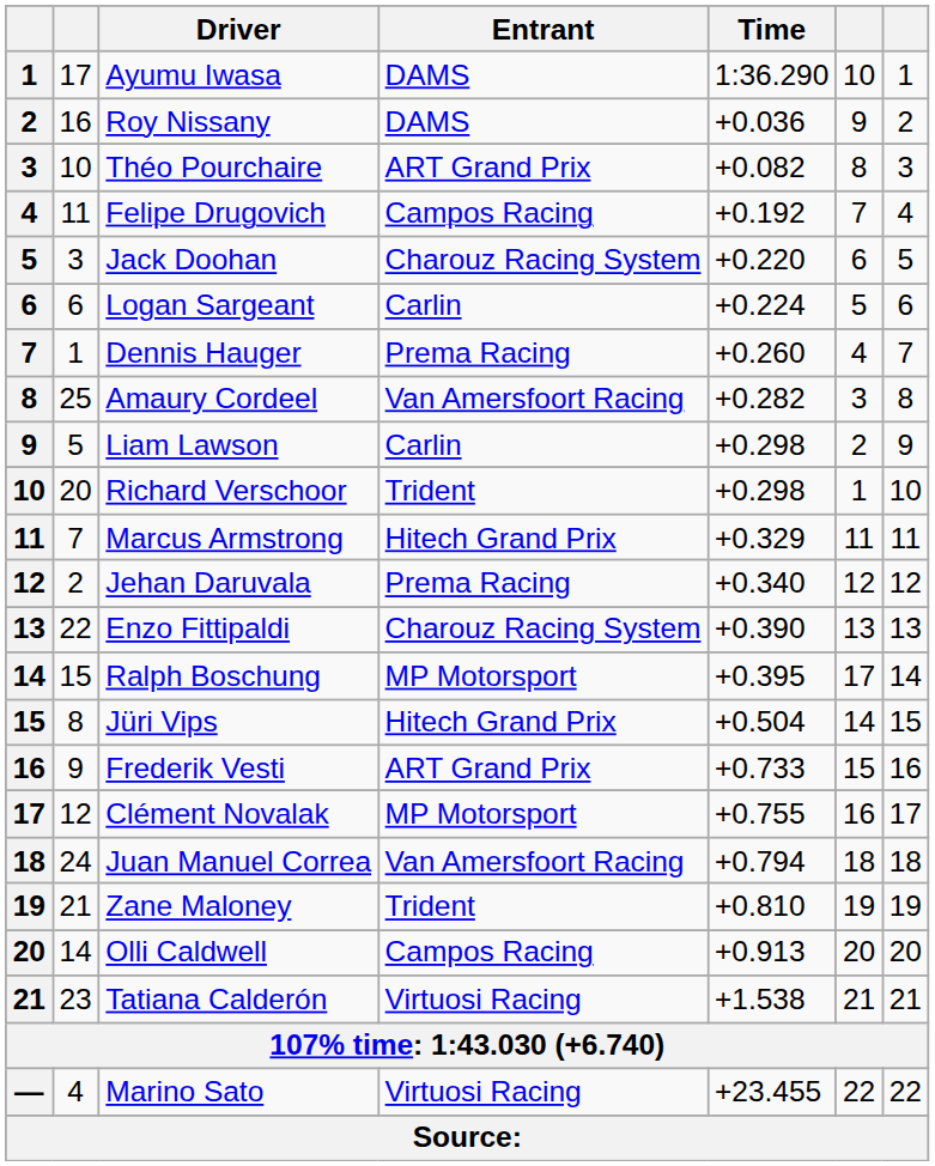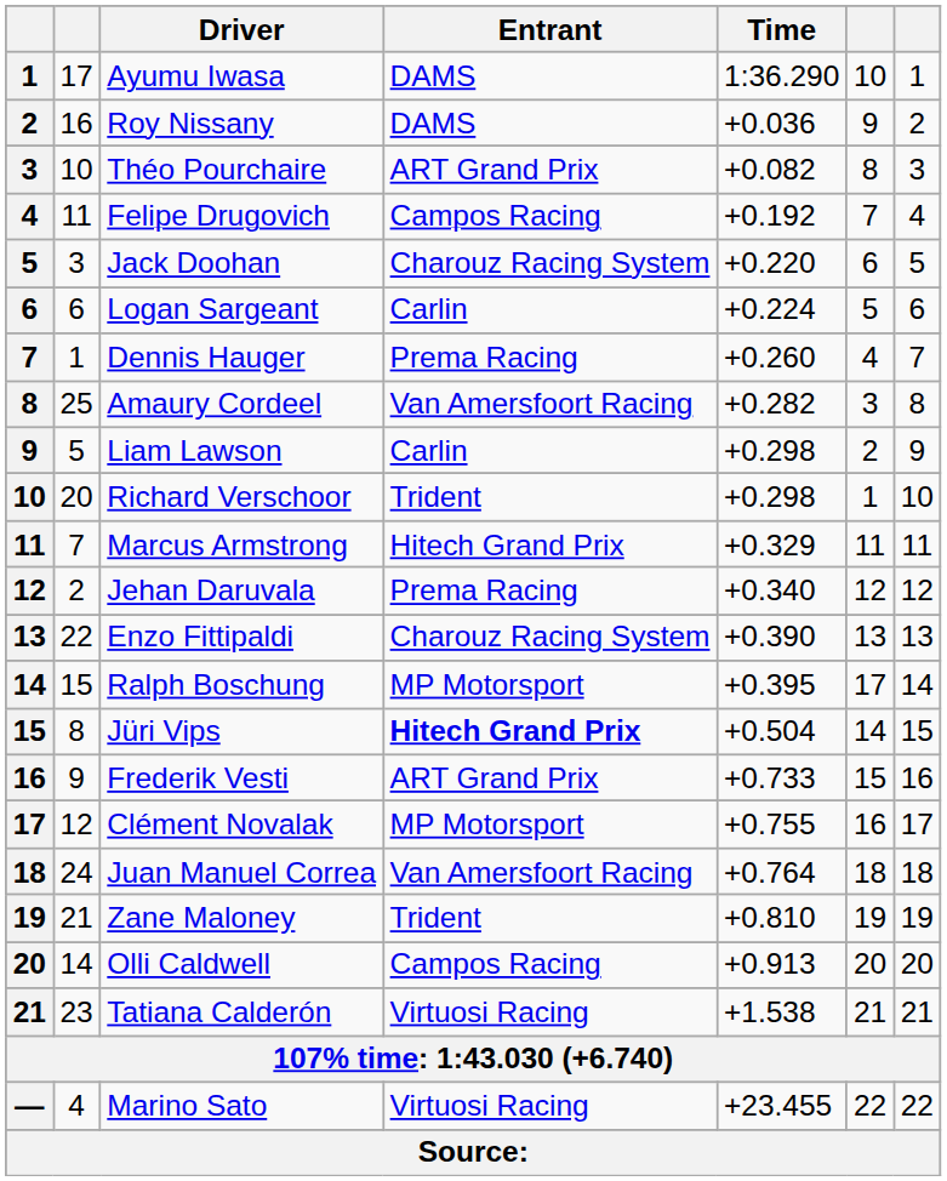 <table class="wikitable" style="font-size:85%">
 <tr>
 <th scope="col"></th>
 <th scope="col"></th>
 <th scope="col">Driver</th>
 <th scope="col">Entrant</th>
 <th scope="col">Time</th>
 <th scope="col"></th>
 <th scope="col"></th>
 </tr>
 <tr>
 <th>1</th>
 <td align="center">17</td>
 <td> <a href='#'>Ayumu Iwasa</a></td>
 <td><a href='#'>DAMS</a></td>
 <td>1:36.290</td>
 <td align="center">10</td>
 <td align="center">1</td>
 </tr>
 <tr>
 <th>2</th>
 <td align="center">16</td>
 <td> <a href='#'>Roy Nissany</a></td>
 <td><a href='#'>DAMS</a></td>
 <td>+0.036</td>
 <td align="center">9</td>
 <td align="center">2</td>
 </tr>
 <tr>
 <th>3</th>
 <td align="center">10</td>
 <td> <a href='#'>Théo Pourchaire</a></td>
 <td><a href='#'>ART Grand Prix</a></td>
 <td>+0.082</td>
 <td align="center">8</td>
 <td align="center">3</td>
 </tr>
 <tr>
 <th>4</th>
 <td align="center">11</td>
 <td> <a href='#'>Felipe Drugovich</a></td>
 <td><a href='#'>Campos Racing</a></td>
 <td>+0.192</td>
 <td align="center">7</td>
 <td align="center">4</td>
 </tr>
 <tr>
 <th>5</th>
 <td align="center">3</td>
 <td> <a href='#'>Jack Doohan</a></td>
 <td><a href='#'>Charouz Racing System</a></td>
 <td>+0.220</td>
 <td align="center">6</td>
 <td align="center">5</td>
 </tr>
 <tr>
 <th>6</th>
 <td align="center">6</td>
 <td> <a href='#'>Logan Sargeant</a></td>
 <td><a href='#'>Carlin</a></td>
 <td>+0.224</td>
 <td align="center">5</td>
 <td align="center">6</td>
 </tr>
 <tr>
 <th>7</th>
 <td align="center">1</td>
 <td> <a href='#'>Dennis Hauger</a></td>
 <td><a href='#'>Prema Racing</a></td>
 <td>+0.260</td>
 <td align="center">4</td>
 <td align="center">7</td>
 </tr>
 <tr>
 <th>8</th>
 <td align="center">25</td>
 <td> <a href='#'>Amaury Cordeel</a></td>
 <td><a href='#'>Van Amersfoort Racing</a></td>
 <td>+0.282</td>
 <td align="center">3</td>
 <td align="center">8</td>
 </tr>
 <tr>
 <th>9</th>
 <td align="center">5</td>
 <td> <a href='#'>Liam Lawson</a></td>
 <td><a href='#'>Carlin</a></td>
 <td>+0.298</td>
 <td align="center">2</td>
 <td align="center">9</td>
 </tr>
 <tr>
 <th>10</th>
 <td align="center">20</td>
 <td> <a href='#'>Richard Verschoor</a></td>
 <td><a href='#'>Trident</a></td>
 <td>+0.298</td>
 <td align="center">1</td>
 <td align="center">10</td>
 </tr>
 <tr>
 <th>11</th>
 <td align="center">7</td>
 <td> <a href='#'>Marcus Armstrong</a></td>
 <td><a href='#'>Hitech Grand Prix</a></td>
 <td>+0.329</td>
 <td align="center">11</td>
 <td align="center">11</td>
 </tr>
 <tr>
 <th>12</th>
 <td align="center">2</td>
 <td> <a href='#'>Jehan Daruvala</a></td>
 <td><a href='#'>Prema Racing</a></td>
 <td>+0.340</td>
 <td align="center">12</td>
 <td align="center">12</td>
 </tr>
 <tr>
 <th>13</th>
 <td align="center">22</td>
 <td> <a href='#'>Enzo Fittipaldi</a></td>
 <td><a href='#'>Charouz Racing System</a></td>
 <td>+0.390</td>
 <td align="center">13</td>
 <td align="center">13</td>
 </tr>
 <tr>
 <th>14</th>
 <td align="center">15</td>
 <td> <a href='#'>Ralph Boschung</a></td>
 <td><a href='#'>MP Motorsport</a></td>
 <td>+0.395</td>
 <td align="center">17</td>
 <td align="center">14</td>
 </tr>
 <tr>
 <th>15</th>
 <td align="center">8</td>
 <td> <a href='#'>Jüri Vips</a></td>
-<td><a href='#'>Hitech Grand Prix</a></td>
+<td><strong><a href='#'>Hitech Grand Prix</a></strong></td>
 <td>+0.504</td>
 <td align="center">14</td>
 <td align="center">15</td>
 </tr>
 <tr>
 <th>16</th>
 <td align="center">9</td>
 <td> <a href='#'>Frederik Vesti</a></td>
 <td><a href='#'>ART Grand Prix</a></td>
 <td>+0.733</td>
 <td align="center">15</td>
 <td align="center">16</td>
 </tr>
 <tr>
 <th>17</th>
 <td align="center">12</td>
 <td> <a href='#'>Clément Novalak</a></td>
 <td><a href='#'>MP Motorsport</a></td>
 <td>+0.755</td>
 <td align="center">16</td>
 <td align="center">17</td>
 </tr>
 <tr>
 <th>18</th>
 <td align="center">24</td>
 <td> <a href='#'>Juan Manuel Correa</a></td>
 <td><a href='#'>Van Amersfoort Racing</a></td>
-<td>+0.794</td>
+<td>+0.764</td>
 <td align="center">18</td>
 <td align="center">18</td>
 </tr>
 <tr>
 <th>19</th>
 <td align="center">21</td>
 <td> <a href='#'>Zane Maloney</a></td>
 <td><a href='#'>Trident</a></td>
 <td>+0.810</td>
 <td align="center">19</td>
 <td align="center">19</td>
 </tr>
 <tr>
 <th>20</th>
 <td align="center">14</td>
 <td> <a href='#'>Olli Caldwell</a></td>
 <td><a href='#'>Campos Racing</a></td>
 <td>+0.913</td>
 <td align="center">20</td>
 <td align="center">20</td>
 </tr>
 <tr>
 <th>21</th>
 <td align="center">23</td>
 <td>  <a href='#'>Tatiana Calderón</a></td>
 <td><a href='#'>Virtuosi Racing</a></td>
 <td>+1.538</td>
 <td align="center">21</td>
 <td align="center">21</td>
 </tr>
 <tr>
 <th colspan="7"><a href='#'>107% time</a>: 1:43.030 (+6.740)</th>
 </tr>
 <tr>
 <th>—</th>
 <td align="center">4</td>
 <td> <a href='#'>Marino Sato</a></td>
 <td><a href='#'>Virtuosi Racing</a></td>
 <td>+23.455</td>
 <td align="center">22</td>
 <td align="center">22</td>
 </tr>
 <tr>
 <th colspan="7">Source:</th>
 </tr>
 </table>
